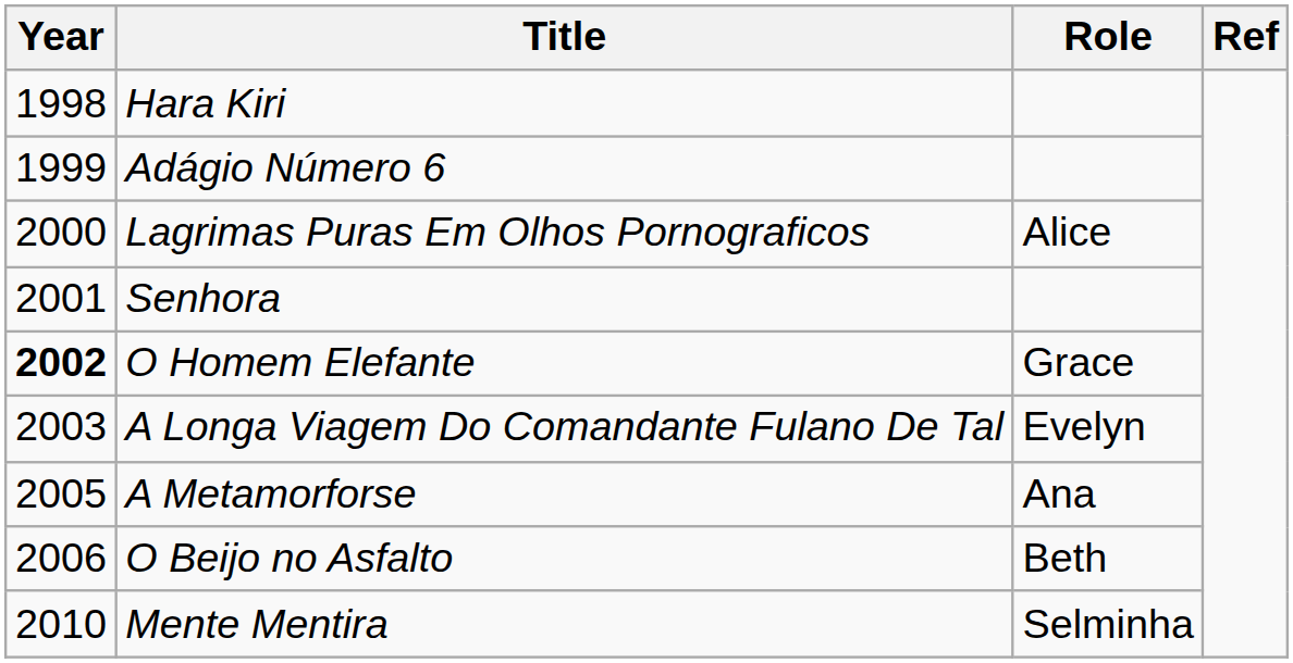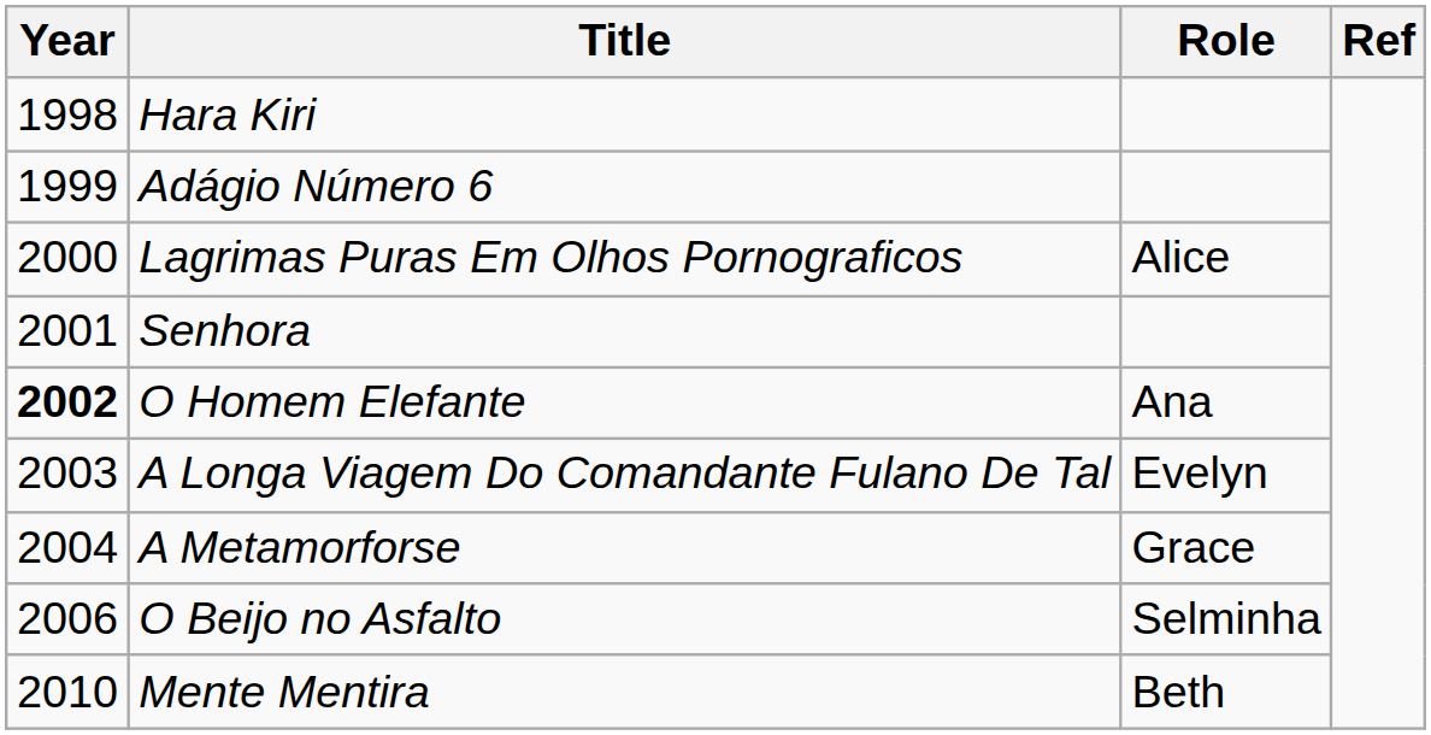 <table class="wikitable">
 <tr>
 <th>Year</th>
 <th>Title</th>
 <th>Role</th>
 <th>Ref</th>
 </tr>
 <tr>
 <td>1998</td>
 <td><em>Hara Kiri</em></td>
 <td></td>
 <td rowspan="10"></td>
 </tr>
 <tr>
 <td>1999</td>
 <td><em>Adágio Número 6 </em></td>
 <td></td>
 </tr>
 <tr>
 <td>2000</td>
 <td><em>Lagrimas Puras Em Olhos Pornograficos</em></td>
 <td>Alice</td>
 </tr>
 <tr>
 <td>2001</td>
 <td><em>Senhora </em></td>
 <td></td>
 </tr>
 <tr>
 <td><strong>2002</strong></td>
 <td><em>O Homem Elefante</em></td>
-<td>Grace</td>
+<td>Ana</td>
 </tr>
 <tr>
 <td>2003</td>
 <td><em>A Longa Viagem Do Comandante Fulano De Tal</em></td>
 <td>Evelyn</td>
 </tr>
 <tr>
-<td>2005</td>
+<td>2004</td>
 <td><em>A Metamorforse</em></td>
-<td>Ana</td>
+<td>Grace</td>
 </tr>
 <tr>
 <td>2006</td>
 <td><em>O Beijo no Asfalto</em></td>
-<td>Beth</td>
+<td>Selminha</td>
 </tr>
 <tr>
 <td>2010</td>
 <td><em>Mente Mentira</em></td>
-<td>Selminha</td>
+<td>Beth</td>
 </tr>
 </table>
